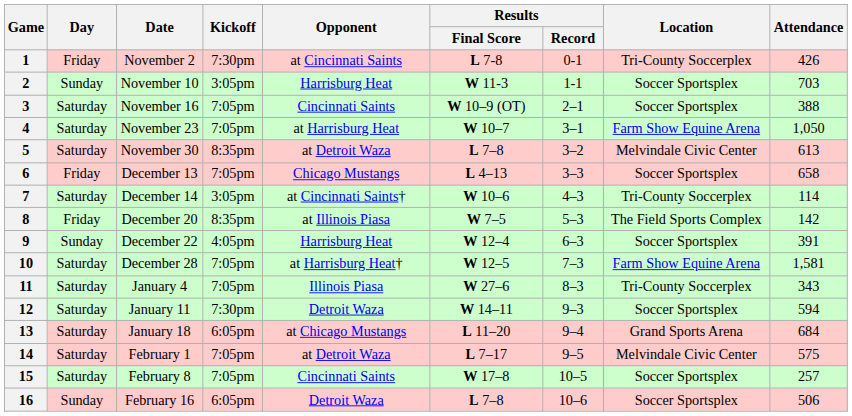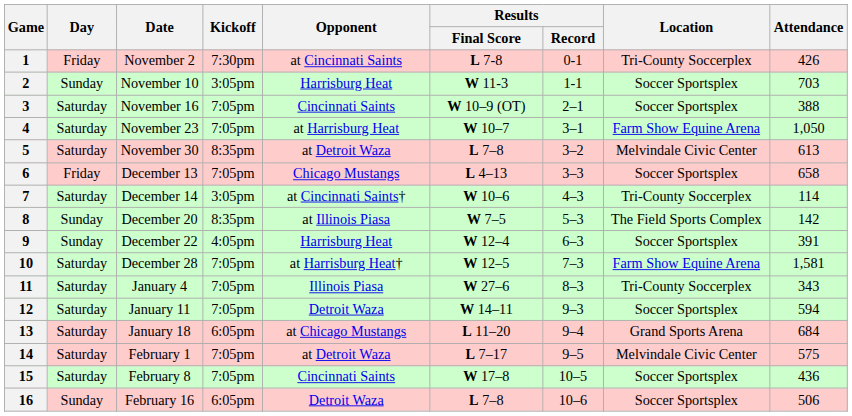 <table class="wikitable">
 <tr>
 <th rowspan="2" width="40">Game</th>
 <th rowspan="2" width="70">Day</th>
 <th rowspan="2" width="90">Date</th>
 <th rowspan="2" width="60">Kickoff</th>
 <th rowspan="2" width="180">Opponent</th>
 <th colspan="2" width="180">Results</th>
 <th rowspan="2" width="180">Location</th>
 <th rowspan="2" width="80">Attendance</th>
 </tr>
 <tr>
 <th width="120">Final Score</th>
 <th width="60">Record</th>
 </tr>
 <tr align="center" bgcolor="#FFCCCC">
 <th>1</th>
 <td>Friday</td>
 <td>November 2</td>
 <td>7:30pm</td>
 <td>at <a href='#'>Cincinnati Saints</a></td>
 <td><strong>L</strong> 7-8</td>
 <td>0-1</td>
 <td>Tri-County Soccerplex</td>
 <td>426</td>
 </tr>
 <tr align="center" bgcolor="#CCFFCC">
 <th>2</th>
 <td>Sunday</td>
 <td>November 10</td>
 <td>3:05pm</td>
 <td><a href='#'>Harrisburg Heat</a></td>
 <td><strong>W</strong> 11-3</td>
 <td>1-1</td>
 <td>Soccer Sportsplex</td>
 <td>703</td>
 </tr>
 <tr align="center" bgcolor="#CCFFCC">
 <th>3</th>
 <td>Saturday</td>
 <td>November 16</td>
 <td>7:05pm</td>
 <td><a href='#'>Cincinnati Saints</a></td>
 <td><strong>W</strong> 10–9 (OT)</td>
 <td>2–1</td>
 <td>Soccer Sportsplex</td>
 <td>388</td>
 </tr>
 <tr align="center" bgcolor="#CCFFCC">
 <th>4</th>
 <td>Saturday</td>
 <td>November 23</td>
 <td>7:05pm</td>
 <td>at <a href='#'>Harrisburg Heat</a></td>
 <td><strong>W</strong> 10–7</td>
 <td>3–1</td>
 <td><a href='#'>Farm Show Equine Arena</a></td>
 <td>1,050</td>
 </tr>
 <tr align="center" bgcolor="#FFCCCC">
 <th>5</th>
 <td>Saturday</td>
 <td>November 30</td>
 <td>8:35pm</td>
 <td>at <a href='#'>Detroit Waza</a></td>
 <td><strong>L</strong> 7–8</td>
 <td>3–2</td>
 <td>Melvindale Civic Center</td>
 <td>613</td>
 </tr>
 <tr align="center" bgcolor="#FFCCCC">
 <th>6</th>
 <td>Friday</td>
 <td>December 13</td>
 <td>7:05pm</td>
 <td><a href='#'>Chicago Mustangs</a></td>
 <td><strong>L</strong> 4–13</td>
 <td>3–3</td>
 <td>Soccer Sportsplex</td>
 <td>658</td>
 </tr>
 <tr align="center" bgcolor="#CCFFCC">
 <th>7</th>
 <td>Saturday</td>
 <td>December 14</td>
 <td>3:05pm</td>
 <td>at <a href='#'>Cincinnati Saints</a>†</td>
 <td><strong>W</strong> 10–6</td>
 <td>4–3</td>
 <td>Tri-County Soccerplex</td>
 <td>114</td>
 </tr>
 <tr align="center" bgcolor="#CCFFCC">
 <th>8</th>
-<td>Friday</td>
+<td>Sunday</td>
 <td>December 20</td>
 <td>8:35pm</td>
 <td>at <a href='#'>Illinois Piasa</a></td>
 <td><strong>W</strong> 7–5</td>
 <td>5–3</td>
 <td>The Field Sports Complex</td>
 <td>142</td>
 </tr>
 <tr align="center" bgcolor="#CCFFCC">
 <th>9</th>
 <td>Sunday</td>
 <td>December 22</td>
 <td>4:05pm</td>
 <td><a href='#'>Harrisburg Heat</a></td>
 <td><strong>W</strong> 12–4</td>
 <td>6–3</td>
 <td>Soccer Sportsplex</td>
 <td>391</td>
 </tr>
 <tr align="center" bgcolor="#CCFFCC">
 <th>10</th>
 <td>Saturday</td>
 <td>December 28</td>
 <td>7:05pm</td>
 <td>at <a href='#'>Harrisburg Heat</a>†</td>
 <td><strong>W</strong> 12–5</td>
 <td>7–3</td>
 <td><a href='#'>Farm Show Equine Arena</a></td>
 <td>1,581</td>
 </tr>
 <tr align="center" bgcolor="#CCFFCC">
 <th>11</th>
 <td>Saturday</td>
 <td>January 4</td>
 <td>7:05pm</td>
 <td><a href='#'>Illinois Piasa</a></td>
 <td><strong>W</strong> 27–6</td>
 <td>8–3</td>
 <td>Tri-County Soccerplex</td>
 <td>343</td>
 </tr>
 <tr align="center" bgcolor="#CCFFCC">
 <th>12</th>
 <td>Saturday</td>
 <td>January 11</td>
-<td>7:30pm</td>
+<td>7:05pm</td>
 <td><a href='#'>Detroit Waza</a></td>
 <td><strong>W</strong> 14–11</td>
 <td>9–3</td>
 <td>Soccer Sportsplex</td>
 <td>594</td>
 </tr>
 <tr align="center" bgcolor="#FFCCCC">
 <th>13</th>
 <td>Saturday</td>
 <td>January 18</td>
 <td>6:05pm</td>
 <td>at <a href='#'>Chicago Mustangs</a></td>
 <td><strong>L</strong> 11–20</td>
 <td>9–4</td>
 <td>Grand Sports Arena</td>
 <td>684</td>
 </tr>
 <tr align="center" bgcolor="#FFCCCC">
 <th>14</th>
 <td>Saturday</td>
 <td>February 1</td>
 <td>7:05pm</td>
 <td>at <a href='#'>Detroit Waza</a></td>
 <td><strong>L</strong> 7–17</td>
 <td>9–5</td>
 <td>Melvindale Civic Center</td>
 <td>575</td>
 </tr>
 <tr align="center" bgcolor="#CCFFCC">
 <th>15</th>
 <td>Saturday</td>
 <td>February 8</td>
 <td>7:05pm</td>
 <td><a href='#'>Cincinnati Saints</a></td>
 <td><strong>W</strong> 17–8</td>
 <td>10–5</td>
 <td>Soccer Sportsplex</td>
-<td>257</td>
+<td>436</td>
 </tr>
 <tr align="center" bgcolor="#FFCCCC">
 <th>16</th>
 <td>Sunday</td>
 <td>February 16</td>
 <td>6:05pm</td>
 <td><a href='#'>Detroit Waza</a></td>
 <td><strong>L</strong> 7–8</td>
 <td>10–6</td>
 <td>Soccer Sportsplex</td>
 <td>506</td>
 </tr>
 </table>
